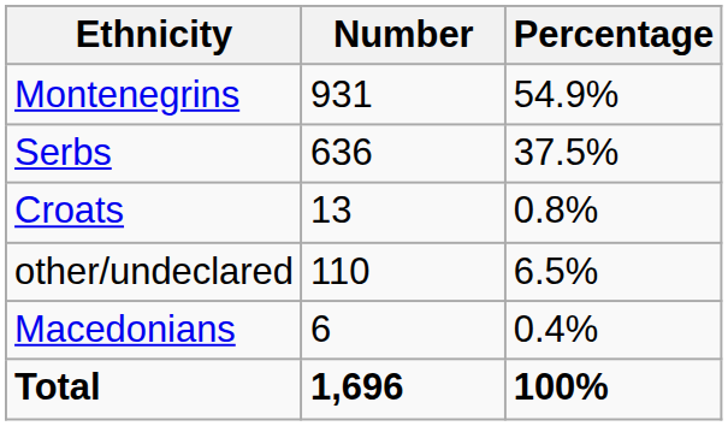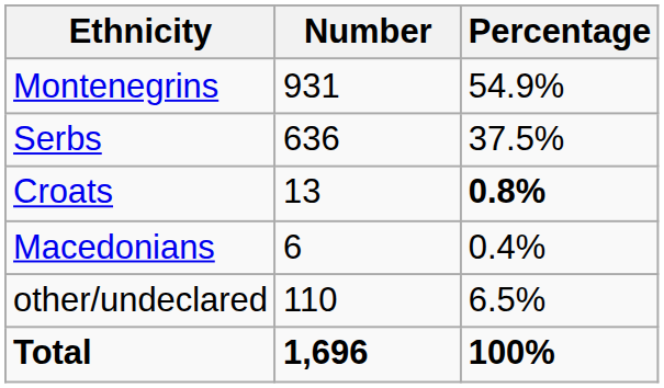 <table class="wikitable">
 <tr>
 <th width="100px">Ethnicity</th>
 <th width="80px">Number</th>
 <th width="80px">Percentage</th>
 </tr>
 <tr>
 <td><a href='#'>Montenegrins</a></td>
 <td>931</td>
 <td>54.9%</td>
 </tr>
 <tr>
 <td><a href='#'>Serbs</a></td>
 <td>636</td>
 <td>37.5%</td>
 </tr>
 <tr>
 <td><a href='#'>Croats</a></td>
 <td>13</td>
-<td>0.8%</td>
+<td><strong>0.8%</strong></td>
+</tr>
+<tr>
+<td><a href='#'>Macedonians</a></td>
+<td>6</td>
+<td>0.4%</td>
 </tr>
 <tr>
 <td>other/undeclared</td>
 <td>110</td>
 <td>6.5%</td>
 </tr>
 <tr>
-<td><a href='#'>Macedonians</a></td>
-<td>6</td>
-<td>0.4%</td>
-</tr>
-<tr>
 <td><strong>Total</strong></td>
 <td><strong>1,696</strong></td>
 <td><strong>100%</strong></td>
 </tr>
 </table>
